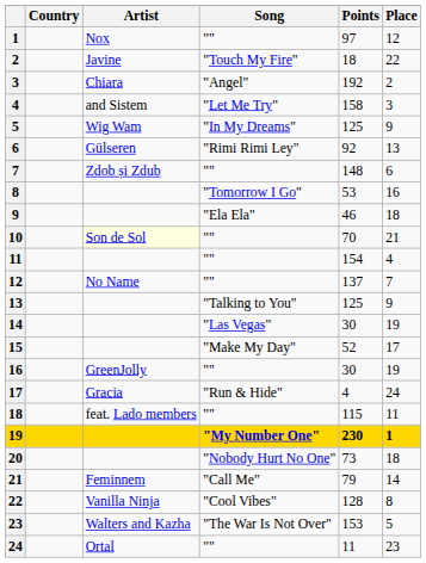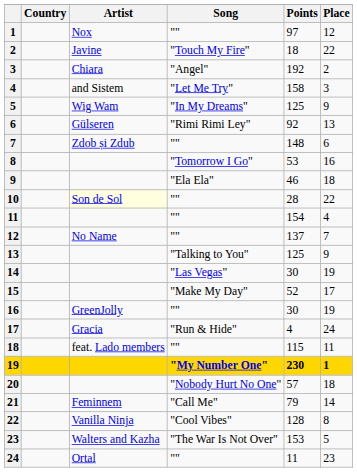 <table class="sortable wikitable plainrowheaders">
 <tr>
 </tr>
 <tr>
 <th scope="col"></th>
 <th scope="col">Country</th>
 <th scope="col">Artist</th>
 <th scope="col">Song</th>
 <th scope="col">Points</th>
 <th scope="col">Place</th>
 </tr>
 <tr>
 <th scope="row" style="text-align:center;">1</th>
 <td></td>
 <td><a href='#'>Nox</a></td>
 <td>""</td>
 <td>97</td>
 <td>12</td>
 </tr>
 <tr>
 <th scope="row" style="text-align:center;">2</th>
 <td></td>
 <td><a href='#'>Javine</a></td>
 <td>"<a href='#'>Touch My Fire</a>"</td>
 <td>18</td>
 <td>22</td>
 </tr>
 <tr>
 <th scope="row" style="text-align:center;">3</th>
 <td></td>
 <td><a href='#'>Chiara</a></td>
 <td>"Angel"</td>
 <td>192</td>
 <td>2</td>
 </tr>
 <tr>
 <th scope="row" style="text-align:center;">4</th>
 <td></td>
 <td> and Sistem</td>
 <td>"<a href='#'>Let Me Try</a>"</td>
 <td>158</td>
 <td>3</td>
 </tr>
 <tr>
 <th scope="row" style="text-align:center;">5</th>
 <td></td>
 <td><a href='#'>Wig Wam</a></td>
 <td>"<a href='#'>In My Dreams</a>"</td>
 <td>125</td>
 <td>9</td>
 </tr>
 <tr>
 <th scope="row" style="text-align:center;">6</th>
 <td></td>
 <td><a href='#'>Gülseren</a></td>
 <td>"Rimi Rimi Ley"</td>
 <td>92</td>
 <td>13</td>
 </tr>
 <tr>
 <th scope="row" style="text-align:center;">7</th>
 <td></td>
 <td><a href='#'>Zdob și Zdub</a></td>
 <td>""</td>
 <td>148</td>
 <td>6</td>
 </tr>
 <tr>
 <th scope="row" style="text-align:center;">8</th>
 <td></td>
 <td></td>
 <td>"<a href='#'>Tomorrow I Go</a>" </td>
 <td>53</td>
 <td>16</td>
 </tr>
 <tr>
 <th scope="row" style="text-align:center;">9</th>
 <td></td>
 <td></td>
 <td>"Ela Ela"</td>
 <td>46</td>
 <td>18</td>
 </tr>
 <tr>
 <th scope="row" style="text-align:center;">10</th>
 <td></td>
 <td style="background: lightyellow;"><a href='#'>Son de Sol</a></td>
 <td>""</td>
-<td>70</td>
-<td>21</td>
+<td>28</td>
+<td>22</td>
 </tr>
 <tr>
 <th scope="row" style="text-align:center;">11</th>
 <td></td>
 <td></td>
 <td>""</td>
 <td>154</td>
 <td>4</td>
 </tr>
 <tr>
 <th scope="row" style="text-align:center;">12</th>
 <td></td>
 <td><a href='#'>No Name</a></td>
 <td>""</td>
 <td>137</td>
 <td>7</td>
 </tr>
 <tr>
 <th scope="row" style="text-align:center;">13</th>
 <td></td>
 <td></td>
 <td>"Talking to You"</td>
 <td>125</td>
 <td>9</td>
 </tr>
 <tr>
 <th scope="row" style="text-align:center;">14</th>
 <td></td>
 <td></td>
 <td>"<a href='#'>Las Vegas</a>"</td>
 <td>30</td>
 <td>19</td>
 </tr>
 <tr>
 <th scope="row" style="text-align:center;">15</th>
 <td></td>
 <td></td>
 <td>"Make My Day"</td>
 <td>52</td>
 <td>17</td>
 </tr>
 <tr>
 <th scope="row" style="text-align:center;">16</th>
 <td></td>
 <td><a href='#'>GreenJolly</a></td>
 <td>""</td>
 <td>30</td>
 <td>19</td>
 </tr>
 <tr>
 <th scope="row" style="text-align:center;">17</th>
 <td></td>
 <td><a href='#'>Gracia</a></td>
 <td>"Run & Hide"</td>
 <td>4</td>
 <td>24</td>
 </tr>
 <tr>
 <th scope="row" style="text-align:center;">18</th>
 <td></td>
 <td> feat. <a href='#'>Lado members</a></td>
 <td>""</td>
 <td>115</td>
 <td>11</td>
 </tr>
 <tr style="font-weight:bold; background:gold;">
 <th scope="row" style="text-align:center; font-weight:bold; background:gold;">19</th>
 <td></td>
 <td></td>
 <td>"<a href='#'>My Number One</a>"</td>
 <td>230</td>
 <td>1</td>
 </tr>
 <tr>
 <th scope="row" style="text-align:center;">20</th>
 <td></td>
 <td></td>
 <td>"<a href='#'>Nobody Hurt No One</a>"</td>
-<td>73</td>
+<td>57</td>
 <td>18</td>
 </tr>
 <tr>
 <th scope="row" style="text-align:center;">21</th>
 <td></td>
 <td><a href='#'>Feminnem</a></td>
 <td>"Call Me"</td>
 <td>79</td>
 <td>14</td>
 </tr>
 <tr>
 <th scope="row" style="text-align:center;">22</th>
 <td></td>
 <td><a href='#'>Vanilla Ninja</a></td>
 <td>"Cool Vibes"</td>
 <td>128</td>
 <td>8</td>
 </tr>
 <tr>
 <th scope="row" style="text-align:center;">23</th>
 <td></td>
 <td><a href='#'>Walters and Kazha</a></td>
 <td>"The War Is Not Over"</td>
 <td>153</td>
 <td>5</td>
 </tr>
 <tr>
 <th scope="row" style="text-align:center;">24</th>
 <td></td>
 <td><a href='#'>Ortal</a></td>
 <td>""</td>
 <td>11</td>
 <td>23</td>
 </tr>
 </table>
